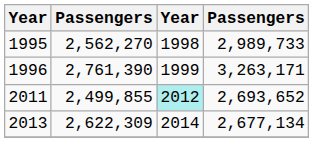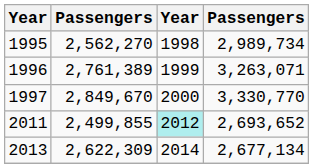 <table class="wikitable">
 <tr>
 <th>Year</th>
 <th>Passengers</th>
 <th>Year</th>
 <th>Passengers</th>
 </tr>
 <tr>
 <td>1995</td>
 <td style="text-align:right;">2,562,270</td>
 <td>1998</td>
-<td style="text-align:right;">2,989,733</td>
+<td style="text-align:right;">2,989,734</td>
 </tr>
 <tr>
 <td>1996</td>
-<td style="text-align:right;">2,761,390</td>
+<td style="text-align:right;">2,761,389</td>
 <td>1999</td>
-<td style="text-align:right;">3,263,171</td>
+<td style="text-align:right;">3,263,071</td>
+</tr>
+<tr>
+<td>1997</td>
+<td style="text-align:right;">2,849,670</td>
+<td>2000</td>
+<td style="text-align:right;">3,330,770</td>
 </tr>
 <tr>
 <td>2011</td>
 <td style="text-align:right;">2,499,855</td>
 <td style="background: paleturquoise;">2012</td>
 <td style="text-align:right;">2,693,652</td>
 </tr>
 <tr>
 <td>2013</td>
 <td style="text-align:right;">2,622,309</td>
 <td>2014</td>
 <td style="text-align:right;">2,677,134</td>
 </tr>
 <tr>
 </tr>
 </table>
